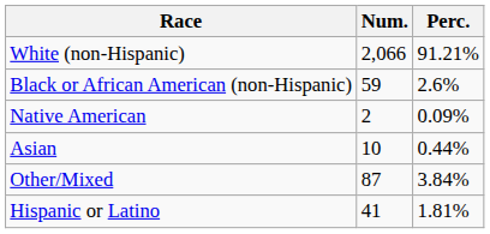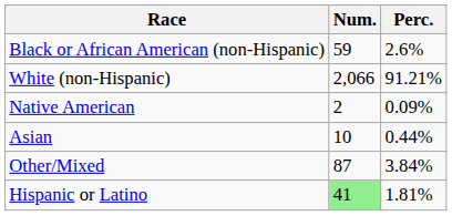 <table class="wikitable">
 <tr>
 <th>Race</th>
 <th>Num.</th>
 <th>Perc.</th>
 </tr>
 <tr>
+<td><a href='#'>Black or African American</a> (non-Hispanic)</td>
+<td>59</td>
+<td>2.6%</td>
+</tr>
+<tr>
 <td><a href='#'>White</a> (non-Hispanic)</td>
 <td>2,066</td>
 <td>91.21%</td>
-</tr>
-<tr>
-<td><a href='#'>Black or African American</a> (non-Hispanic)</td>
-<td>59</td>
-<td>2.6%</td>
 </tr>
 <tr>
 <td><a href='#'>Native American</a></td>
 <td>2</td>
 <td>0.09%</td>
 </tr>
 <tr>
 <td><a href='#'>Asian</a></td>
 <td>10</td>
 <td>0.44%</td>
 </tr>
 <tr>
 <td><a href='#'>Other/Mixed</a></td>
 <td>87</td>
 <td>3.84%</td>
 </tr>
 <tr>
 <td><a href='#'>Hispanic</a> or <a href='#'>Latino</a></td>
-<td>41</td>
+<td style="background: lightgreen;">41</td>
 <td>1.81%</td>
 </tr>
 </table>
